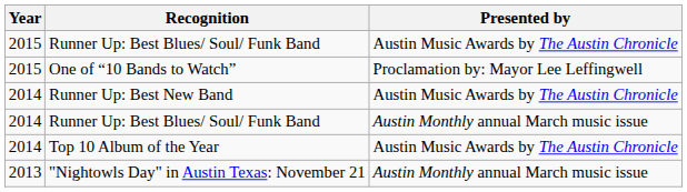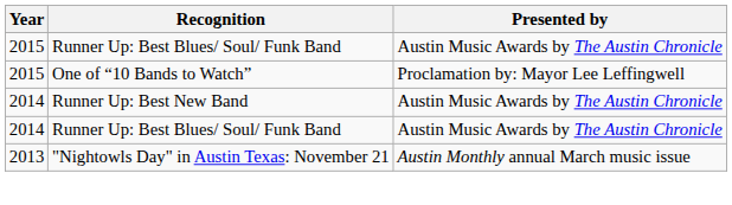 <table class="wikitable">
 <tr>
 <th>Year</th>
 <th>Recognition</th>
 <th>Presented by</th>
 </tr>
 <tr>
 <td>2015</td>
 <td>Runner Up: Best Blues/ Soul/ Funk Band</td>
 <td>Austin Music Awards by <em><a href='#'>The Austin Chronicle</a></em></td>
 </tr>
 <tr>
 <td>2015</td>
 <td>One of “10 Bands to Watch”</td>
 <td>Proclamation by: Mayor Lee Leffingwell </td>
 </tr>
 <tr>
 <td>2014</td>
 <td>Runner Up: Best New Band</td>
 <td>Austin Music Awards  by <em><a href='#'>The Austin Chronicle</a></em></td>
 </tr>
 <tr>
 <td>2014</td>
 <td>Runner Up: Best Blues/ Soul/ Funk Band</td>
-<td><em>Austin Monthly</em> annual March music issue </td>
-</tr>
-<tr>
-<td>2014</td>
-<td>Top 10 Album of the Year</td>
-<td>Austin Music Awards  by <em><a href='#'>The Austin Chronicle</a></em></td>
+<td>Austin Music Awards by <em><a href='#'>The Austin Chronicle</a></em></td>
 </tr>
 <tr>
 <td>2013</td>
 <td>"Nightowls Day" in <a href='#'>Austin Texas</a>: November 21</td>
 <td><em>Austin Monthly</em> annual March music issue </td>
 </tr>
 </table>
